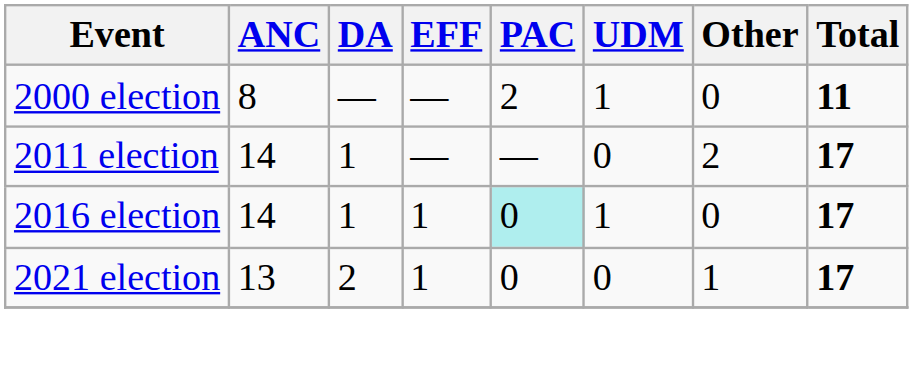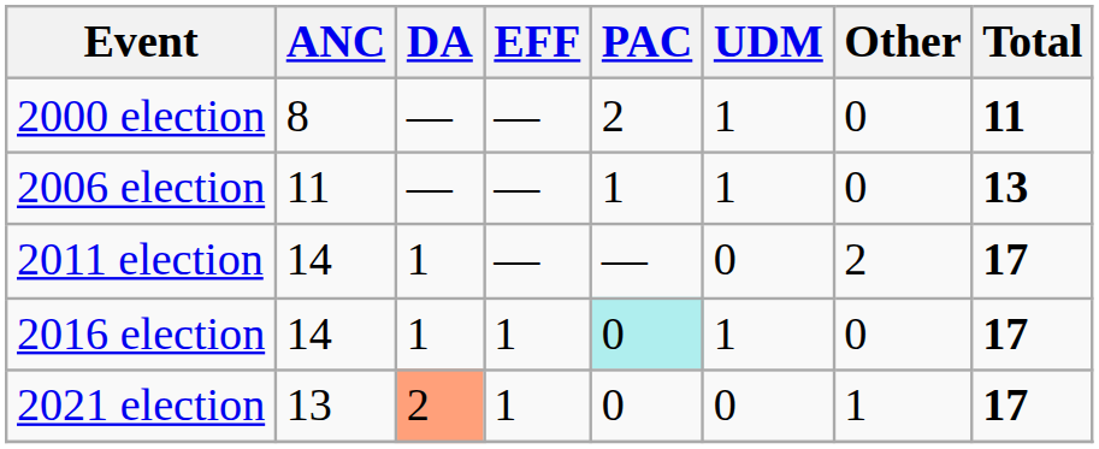 <table class="wikitable">
 <tr>
 <th>Event</th>
 <th><a href='#'>ANC</a></th>
 <th><a href='#'>DA</a></th>
 <th><a href='#'>EFF</a></th>
 <th><a href='#'>PAC</a></th>
 <th><a href='#'>UDM</a></th>
 <th>Other</th>
 <th>Total</th>
 </tr>
 <tr>
 <td><a href='#'>2000 election</a></td>
 <td>8</td>
 <td>—</td>
 <td>—</td>
 <td>2</td>
 <td>1</td>
 <td>0</td>
 <td><strong>11</strong></td>
+</tr>
+<tr>
+<td><a href='#'>2006 election</a></td>
+<td>11</td>
+<td>—</td>
+<td>—</td>
+<td>1</td>
+<td>1</td>
+<td>0</td>
+<td><strong>13</strong></td>
 </tr>
 <tr>
 <td><a href='#'>2011 election</a></td>
 <td>14</td>
 <td>1</td>
 <td>—</td>
 <td>—</td>
 <td>0</td>
 <td>2</td>
 <td><strong>17</strong></td>
 </tr>
 <tr>
 <td><a href='#'>2016 election</a></td>
 <td>14</td>
 <td>1</td>
 <td>1</td>
 <td style="background: paleturquoise;">0</td>
 <td>1</td>
 <td>0</td>
 <td><strong>17</strong></td>
 </tr>
 <tr>
 <td><a href='#'>2021 election</a></td>
 <td>13</td>
-<td>2</td>
+<td style="background: lightsalmon;">2</td>
 <td>1</td>
 <td>0</td>
 <td>0</td>
 <td>1</td>
 <td><strong>17</strong></td>
 </tr>
 <tr>
 </tr>
 </table>
